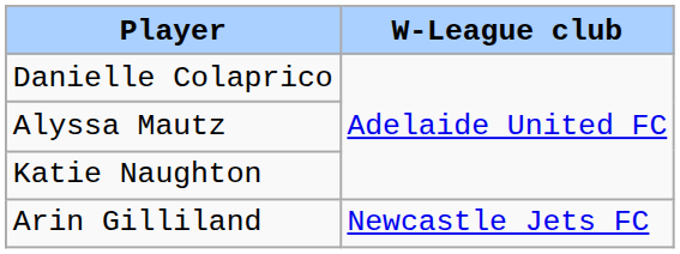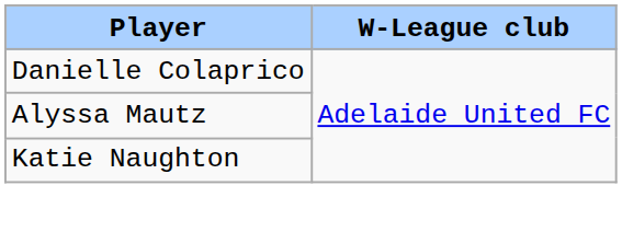 <table class=wikitable>
 <tr>
 <th style="background-color:#AAD0FF;">Player</th>
 <th style="background-color:#AAD0FF;">W-League club</th>
 </tr>
 <tr>
 <td>Danielle Colaprico</td>
 <td rowspan=3><a href='#'>Adelaide United FC</a></td>
 </tr>
 <tr>
 <td>Alyssa Mautz</td>
 </tr>
 <tr>
 <td>Katie Naughton</td>
 </tr>
-<tr>
-<td>Arin Gilliland</td>
-<td><a href='#'>Newcastle Jets FC</a></td>
-</tr>
 </table>
